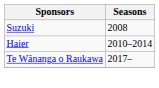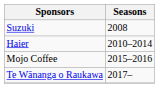 <table class="wikitable collapsible">
 <tr>
 <th>Sponsors</th>
 <th>Seasons</th>
 </tr>
 <tr>
 <td><a href='#'>Suzuki</a></td>
 <td>2008</td>
 </tr>
 <tr>
 <td><a href='#'>Haier</a></td>
 <td>2010–2014</td>
 </tr>
 <tr>
+<td>Mojo Coffee</td>
+<td>2015–2016</td>
+</tr>
+<tr>
 <td><a href='#'>Te Wānanga o Raukawa</a></td>
 <td>2017–</td>
 </tr>
 <tr>
 </tr>
 </table>
